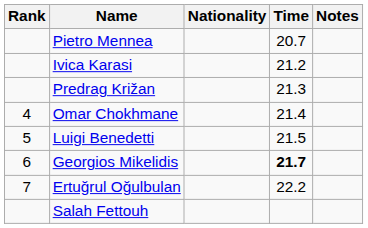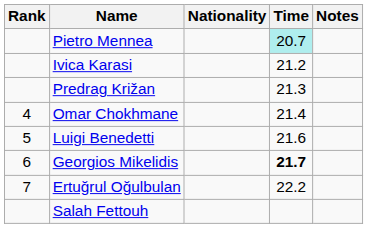 <table class="wikitable sortable" style="text-align:center">
 <tr>
 <th>Rank</th>
 <th>Name</th>
 <th>Nationality</th>
 <th>Time</th>
 <th>Notes</th>
 </tr>
 <tr>
 <td></td>
 <td align=left><a href='#'>Pietro Mennea</a></td>
 <td align=left></td>
-<td>20.7</td>
+<td style="background: paleturquoise;">20.7</td>
 <td></td>
 </tr>
 <tr>
 <td></td>
 <td align=left><a href='#'>Ivica Karasi</a></td>
 <td align=left></td>
 <td>21.2</td>
 <td></td>
 </tr>
 <tr>
 <td></td>
 <td align=left><a href='#'>Predrag Križan</a></td>
 <td align=left></td>
 <td>21.3</td>
 <td></td>
 </tr>
 <tr>
 <td>4</td>
 <td align=left><a href='#'>Omar Chokhmane</a></td>
 <td align=left></td>
 <td>21.4</td>
 <td></td>
 </tr>
 <tr>
 <td>5</td>
 <td align=left><a href='#'>Luigi Benedetti</a></td>
 <td align=left></td>
-<td>21.5</td>
+<td>21.6</td>
 <td></td>
 </tr>
 <tr>
 <td>6</td>
 <td align=left><a href='#'>Georgios Mikelidis</a></td>
 <td align=left></td>
 <td><strong>21.7</strong></td>
 <td></td>
 </tr>
 <tr>
 <td>7</td>
 <td align=left><a href='#'>Ertuğrul Oğulbulan</a></td>
 <td align=left></td>
 <td>22.2</td>
 <td></td>
 </tr>
 <tr>
 <td></td>
 <td align=left><a href='#'>Salah Fettouh</a></td>
 <td align=left></td>
 <td></td>
 <td></td>
 </tr>
 </table>
